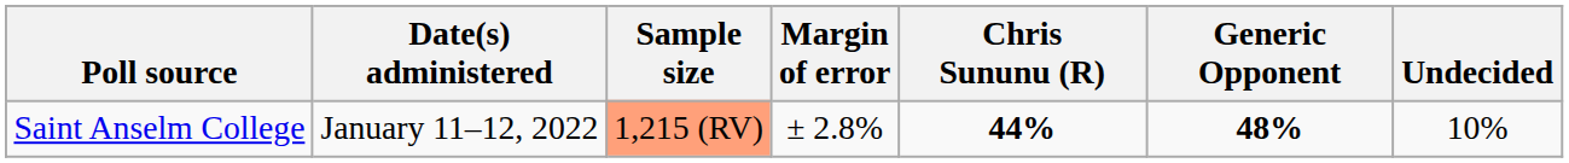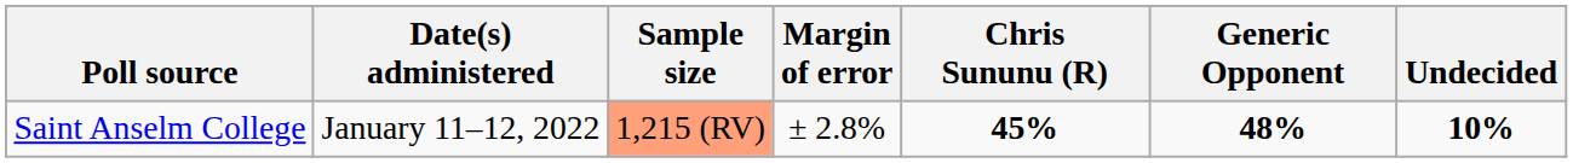 <table class="wikitable" style="font-size:90%;text-align:center;">
 <tr valign=bottom>
 <th>Poll source</th>
 <th>Date(s)<br>administered</th>
 <th>Sample<br>size</th>
 <th>Margin<br>of error</th>
 <th style="width:100px;">Chris<br>Sununu (R)</th>
 <th style="width:100px;">Generic<br>Opponent</th>
 <th>Undecided</th>
 </tr>
 <tr>
 <td style="text-align:left;"><a href='#'>Saint Anselm College</a></td>
 <td>January 11–12, 2022</td>
 <td style="background: lightsalmon;">1,215 (RV)</td>
 <td>± 2.8%</td>
-<td><strong>44%</strong></td>
+<td><strong>45%</strong></td>
 <td><strong>48%</strong></td>
-<td>10%</td>
+<td><strong>10%</strong></td>
 </tr>
 </table>
